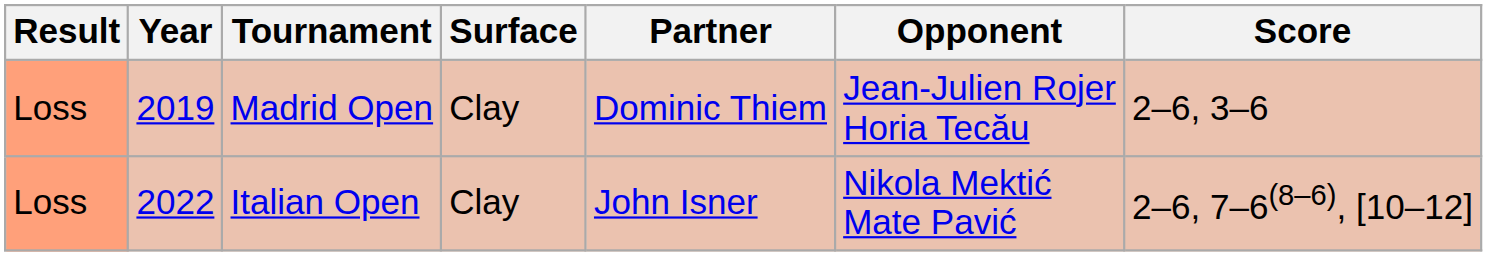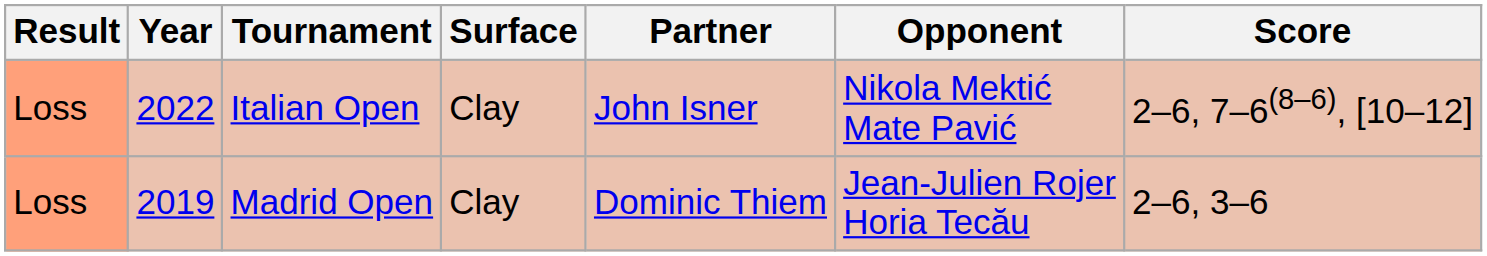 <table class="sortable wikitable">
 <tr>
 <th>Result</th>
 <th>Year</th>
 <th>Tournament</th>
 <th>Surface</th>
 <th>Partner</th>
 <th>Opponent</th>
 <th class="unsortable">Score</th>
 </tr>
+<tr bgcolor=ebc2af>
+<td bgcolor=FFA07A>Loss</td>
+<td><a href='#'>2022</a></td>
+<td><a href='#'>Italian Open</a></td>
+<td>Clay</td>
+<td> <a href='#'>John Isner</a></td>
+<td> <a href='#'>Nikola Mektić</a><br> <a href='#'>Mate Pavić</a></td>
+<td>2–6, 7–6<sup>(8–6)</sup>, [10–12]</td>
+</tr>
 <tr style="background:#ebc2af;">
 <td bgcolor=FFA07A>Loss</td>
 <td><a href='#'>2019</a></td>
 <td><a href='#'>Madrid Open</a></td>
 <td>Clay</td>
 <td> <a href='#'>Dominic Thiem</a></td>
 <td> <a href='#'>Jean-Julien Rojer</a><br> <a href='#'>Horia Tecău</a></td>
 <td>2–6, 3–6</td>
 </tr>
-<tr bgcolor=ebc2af>
-<td bgcolor=FFA07A>Loss</td>
-<td><a href='#'>2022</a></td>
-<td><a href='#'>Italian Open</a></td>
-<td>Clay</td>
-<td> <a href='#'>John Isner</a></td>
-<td> <a href='#'>Nikola Mektić</a><br> <a href='#'>Mate Pavić</a></td>
-<td>2–6, 7–6<sup>(8–6)</sup>, [10–12]</td>
-</tr>
 </table>
